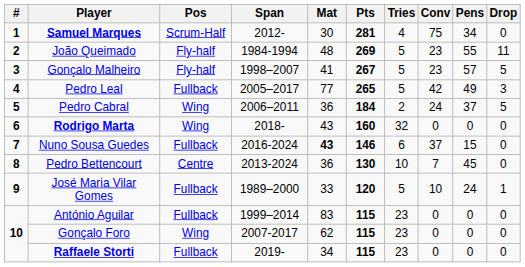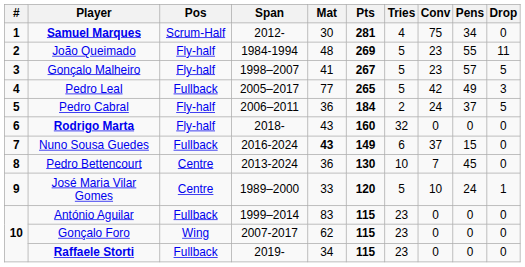 <table class="wikitable" style="font-size:100%; text-align:center;">
 <tr>
 <th style="width:25px;">#</th>
 <th style="width:170px;">Player</th>
 <th style="width:90px;">Pos</th>
 <th style="width:95px;">Span</th>
 <th style="width:45px;">Mat</th>
 <th style="width:45px;">Pts</th>
 <th style="width:35px;">Tries</th>
 <th style="width:35px;">Conv</th>
 <th style="width:35px;">Pens</th>
 <th style="width:35px;">Drop</th>
 </tr>
 <tr>
 <td><strong>1</strong></td>
 <td><strong><a href='#'>Samuel Marques</a></strong></td>
 <td><a href='#'>Scrum-Half</a></td>
 <td>2012-</td>
 <td>30</td>
 <td><strong>281</strong></td>
 <td>4</td>
 <td>75</td>
 <td>34</td>
 <td>0</td>
 </tr>
 <tr>
 <td><strong>2</strong></td>
 <td><a href='#'>João Queimado</a></td>
 <td><a href='#'>Fly-half</a></td>
 <td>1984-1994</td>
 <td>48</td>
 <td><strong>269</strong></td>
 <td>5</td>
 <td>23</td>
 <td>55</td>
 <td>11</td>
 </tr>
 <tr>
 <td><strong>3</strong></td>
 <td><a href='#'>Gonçalo Malheiro</a></td>
 <td><a href='#'>Fly-half</a></td>
 <td>1998–2007</td>
 <td>41</td>
 <td><strong>267</strong></td>
 <td>5</td>
 <td>23</td>
 <td>57</td>
 <td>5</td>
 </tr>
 <tr>
 <td><strong>4</strong></td>
 <td><a href='#'>Pedro Leal</a></td>
 <td><a href='#'>Fullback</a></td>
 <td>2005–2017</td>
 <td>77</td>
 <td><strong>265</strong></td>
 <td>5</td>
 <td>42</td>
 <td>49</td>
 <td>3</td>
 </tr>
 <tr>
 <td><strong>5</strong></td>
 <td><a href='#'>Pedro Cabral</a></td>
-<td><a href='#'>Wing</a></td>
+<td><a href='#'>Fly-half</a></td>
 <td>2006–2011</td>
 <td>36</td>
 <td><strong>184</strong></td>
 <td>2</td>
 <td>24</td>
 <td>37</td>
 <td>5</td>
 </tr>
 <tr>
 <td><strong>6</strong></td>
 <td><strong><a href='#'>Rodrigo Marta</a></strong></td>
-<td><a href='#'>Wing</a></td>
+<td><a href='#'>Fly-half</a></td>
 <td>2018-</td>
 <td>43</td>
 <td><strong>160</strong></td>
 <td>32</td>
 <td>0</td>
 <td>0</td>
 <td>0</td>
 </tr>
 <tr>
 <td><strong>7</strong></td>
 <td><a href='#'>Nuno Sousa Guedes</a></td>
 <td><a href='#'>Fullback</a></td>
 <td>2016-2024</td>
 <td><strong>43</strong></td>
-<td><strong>146</strong></td>
+<td><strong>149</strong></td>
 <td>6</td>
 <td>37</td>
 <td>15</td>
 <td>0</td>
 </tr>
 <tr>
 <td><strong>8</strong></td>
 <td><a href='#'>Pedro Bettencourt</a></td>
 <td><a href='#'>Centre</a></td>
 <td>2013-2024</td>
 <td>36</td>
 <td><strong>130</strong></td>
 <td>10</td>
 <td>7</td>
 <td>45</td>
 <td>0</td>
 </tr>
 <tr>
 <td><strong>9</strong></td>
 <td><a href='#'>José Maria Vilar Gomes</a></td>
-<td><a href='#'>Fullback</a></td>
+<td><a href='#'>Centre</a></td>
 <td>1989–2000</td>
 <td>33</td>
 <td><strong>120</strong></td>
 <td>5</td>
 <td>10</td>
 <td>24</td>
 <td>1</td>
 </tr>
 <tr>
 <td rowspan=3><strong>10</strong></td>
 <td><a href='#'>António Aguilar</a></td>
 <td><a href='#'>Fullback</a></td>
 <td>1999–2014</td>
 <td>83</td>
 <td><strong>115</strong></td>
 <td>23</td>
 <td>0</td>
 <td>0</td>
 <td>0</td>
 </tr>
 <tr>
 <td><a href='#'>Gonçalo Foro</a></td>
 <td><a href='#'>Wing</a></td>
 <td>2007-2017</td>
 <td>62</td>
 <td><strong>115</strong></td>
 <td>23</td>
 <td>0</td>
 <td>0</td>
 <td>0</td>
 </tr>
 <tr>
 <td><strong><a href='#'>Raffaele Storti</a></strong></td>
 <td><a href='#'>Fullback</a></td>
 <td>2019-</td>
 <td>34</td>
 <td><strong>115</strong></td>
 <td>23</td>
 <td>0</td>
 <td>0</td>
 <td>0</td>
 </tr>
 </table>
